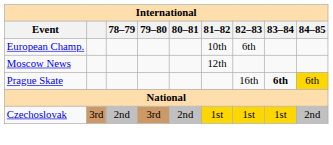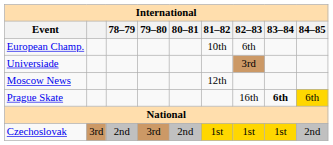 <table class="wikitable" style="text-align:center">
 <tr>
 <th style="background-color: #ffdead; " colspan=9 align=center>International</th>
 </tr>
 <tr>
 <th>Event</th>
 <th></th>
 <th>78–79</th>
 <th>79–80</th>
 <th>80–81</th>
 <th>81–82</th>
 <th>82–83</th>
 <th>83–84</th>
 <th>84–85</th>
 </tr>
 <tr>
 <td align=left><a href='#'>European Champ.</a></td>
 <td></td>
 <td></td>
 <td></td>
 <td></td>
 <td>10th</td>
 <td>6th</td>
+<td></td>
+<td></td>
+</tr>
+<tr>
+<td align=left><a href='#'>Universiade</a></td>
+<td></td>
+<td></td>
+<td></td>
+<td></td>
+<td></td>
+<td bgcolor=cc9966>3rd</td>
 <td></td>
 <td></td>
 </tr>
 <tr>
 <td align=left><a href='#'>Moscow News</a></td>
 <td></td>
 <td></td>
 <td></td>
 <td></td>
 <td>12th</td>
 <td></td>
 <td></td>
 <td></td>
 </tr>
 <tr>
 <td align=left><a href='#'>Prague Skate</a></td>
 <td></td>
 <td></td>
 <td></td>
 <td></td>
 <td></td>
 <td>16th</td>
 <td><strong>6th</strong></td>
 <td style="background: gold;">6th</td>
 </tr>
 <tr>
 <th style="background-color: #ffdead; " colspan=9 align=center>National</th>
 </tr>
 <tr>
 <td align=left><a href='#'>Czechoslovak</a></td>
 <td bgcolor=cc9966>3rd</td>
 <td bgcolor=silver>2nd</td>
 <td bgcolor=cc9966>3rd</td>
 <td bgcolor=silver>2nd</td>
 <td bgcolor=gold>1st</td>
 <td bgcolor=gold>1st</td>
 <td bgcolor=gold>1st</td>
 <td bgcolor=silver>2nd</td>
 </tr>
 </table>
